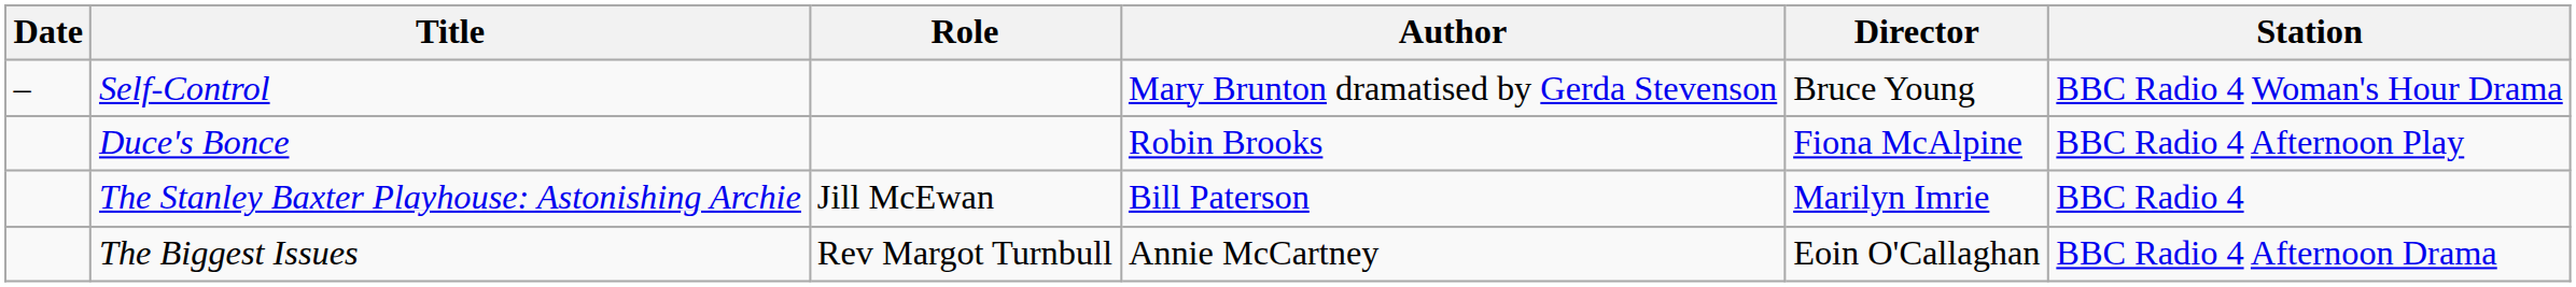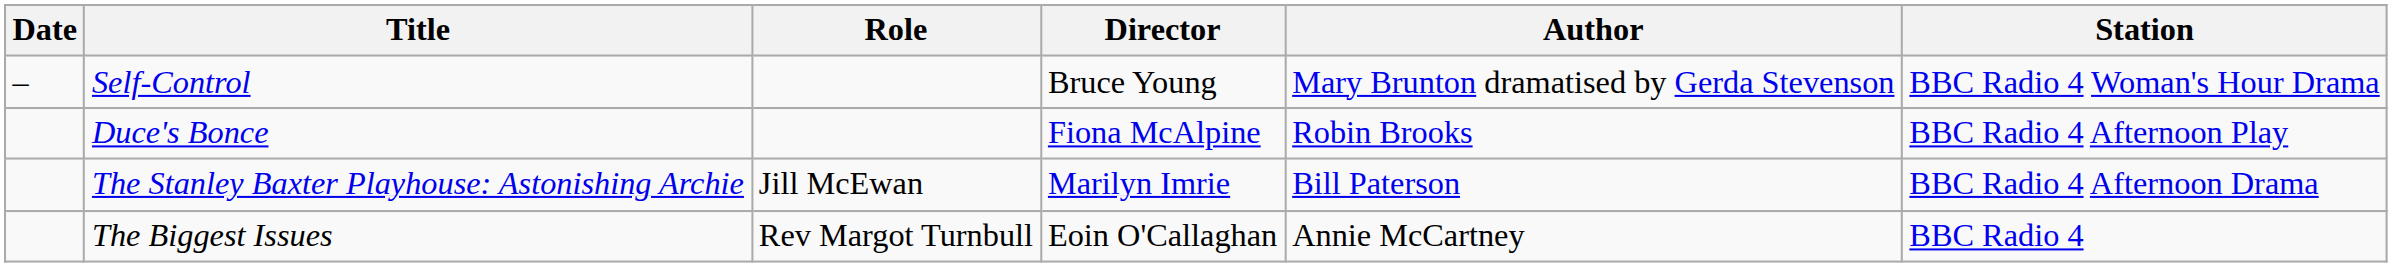 <table class="wikitable sortable">
 <tr>
 <th>Date</th>
 <th>Title</th>
 <th>Role</th>
+<th>Director</th>
 <th>Author</th>
-<th>Director</th>
 <th>Station<br></th>
 </tr>
 <tr id="Self-Control">
 <td> – </td>
 <td><em><a href='#'>Self-Control</a></em></td>
 <td></td>
+<td>Bruce Young</td>
 <td><a href='#'>Mary Brunton</a> dramatised by <a href='#'>Gerda Stevenson</a></td>
-<td>Bruce Young</td>
 <td><a href='#'>BBC Radio 4</a> <a href='#'>Woman's Hour Drama</a></td>
 </tr>
 <tr id="Duce's Bonce">
 <td></td>
 <td><em><a href='#'>Duce's Bonce</a></em></td>
 <td></td>
+<td><a href='#'>Fiona McAlpine</a></td>
 <td><a href='#'>Robin Brooks</a></td>
-<td><a href='#'>Fiona McAlpine</a></td>
 <td><a href='#'>BBC Radio 4</a> <a href='#'>Afternoon Play</a></td>
 </tr>
 <tr id="The Stanley Baxter Playhouse: Astonishing Archie">
 <td></td>
 <td><em><a href='#'>The Stanley Baxter Playhouse: Astonishing Archie</a></em></td>
 <td>Jill McEwan</td>
+<td><a href='#'>Marilyn Imrie</a></td>
 <td><a href='#'>Bill Paterson</a></td>
-<td><a href='#'>Marilyn Imrie</a></td>
-<td><a href='#'>BBC Radio 4</a></td>
+<td><a href='#'>BBC Radio 4</a> <a href='#'>Afternoon Drama</a></td>
 </tr>
 <tr id="The Biggest Issues">
 <td></td>
 <td><em>The Biggest Issues</em></td>
 <td>Rev Margot Turnbull</td>
+<td>Eoin O'Callaghan</td>
 <td>Annie McCartney</td>
-<td>Eoin O'Callaghan</td>
-<td><a href='#'>BBC Radio 4</a> <a href='#'>Afternoon Drama</a></td>
+<td><a href='#'>BBC Radio 4</a></td>
 </tr>
 </table>
